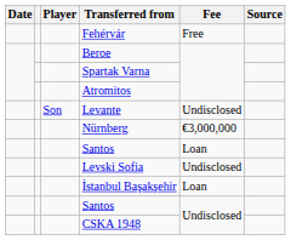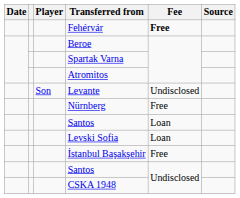 <table class="wikitable plainrowheaders sortable">
 <tr>
 <th scope="col">Date</th>
 <th></th>
 <th scope="col">Player</th>
 <th>Transferred from</th>
 <th style="width: 65px;">Fee</th>
 <th scope="col">Source</th>
 </tr>
 <tr>
 <td></td>
 <td align="center"></td>
 <td></td>
 <td> <a href='#'>Fehérvár</a></td>
-<td>Free</td>
+<td><strong>Free</strong></td>
 <td></td>
 </tr>
 <tr>
 <td rowspan=3></td>
 <td align="center"></td>
 <td></td>
 <td> <a href='#'>Beroe</a></td>
 <td rowspan=3></td>
 <td></td>
 </tr>
 <tr>
 <td align="center"></td>
 <td></td>
 <td> <a href='#'>Spartak Varna</a></td>
 <td></td>
 </tr>
 <tr>
 <td align="center"></td>
 <td></td>
 <td> <a href='#'>Atromitos</a></td>
 <td></td>
 </tr>
 <tr>
 <td></td>
 <td align="center"></td>
 <td> <a href='#'>Son</a></td>
 <td> <a href='#'>Levante</a></td>
 <td>Undisclosed</td>
 <td></td>
 </tr>
 <tr>
 <td></td>
 <td align="center"></td>
 <td></td>
 <td> <a href='#'>Nürnberg</a></td>
-<td>€3,000,000</td>
+<td>Free</td>
 <td></td>
 </tr>
 <tr>
 <td></td>
 <td align="center"></td>
 <td></td>
 <td> <a href='#'>Santos</a></td>
 <td>Loan</td>
 <td></td>
 </tr>
 <tr>
 <td></td>
 <td align="center"></td>
 <td></td>
 <td> <a href='#'>Levski Sofia</a></td>
-<td>Undisclosed</td>
+<td>Loan</td>
 <td></td>
 </tr>
 <tr>
 <td></td>
 <td align="center"></td>
 <td></td>
 <td> <a href='#'>İstanbul Başakşehir</a></td>
-<td>Loan</td>
+<td>Free</td>
 <td></td>
 </tr>
 <tr>
 <td></td>
 <td align="center"></td>
 <td></td>
 <td> <a href='#'>Santos</a></td>
 <td rowspan=2>Undisclosed</td>
 <td></td>
 </tr>
 <tr>
 <td></td>
 <td align="center"></td>
 <td></td>
 <td> <a href='#'>CSKA 1948</a></td>
 <td></td>
 </tr>
 </table>
